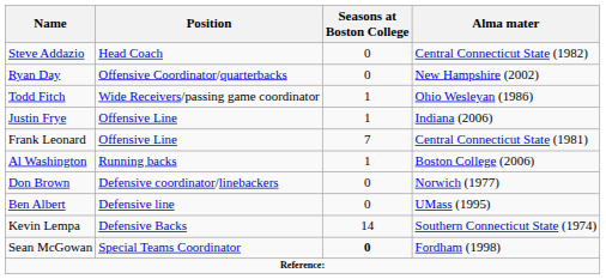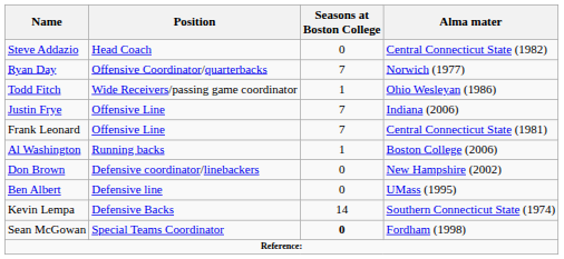 <table class="wikitable" border="1" style="font-size:90%;">
 <tr>
 <th>Name</th>
 <th>Position</th>
 <th>Seasons at<br>Boston College</th>
 <th>Alma mater</th>
 </tr>
 <tr>
 <td><a href='#'>Steve Addazio</a></td>
 <td><a href='#'>Head Coach</a></td>
 <td align=center>0</td>
 <td><a href='#'>Central Connecticut State</a> (1982)</td>
 </tr>
 <tr>
 <td><a href='#'>Ryan Day</a></td>
 <td><a href='#'>Offensive Coordinator</a>/<a href='#'>quarterbacks</a></td>
-<td align=center>0</td>
-<td><a href='#'>New Hampshire</a> (2002)</td>
+<td align=center>7</td>
+<td><a href='#'>Norwich</a> (1977)</td>
 </tr>
 <tr>
 <td><a href='#'>Todd Fitch</a></td>
 <td><a href='#'>Wide Receivers</a>/passing game coordinator</td>
 <td align=center>1</td>
 <td><a href='#'>Ohio Wesleyan</a> (1986)</td>
 </tr>
 <tr>
 <td><a href='#'>Justin Frye</a></td>
 <td><a href='#'>Offensive Line</a></td>
-<td align=center>1</td>
+<td align=center>7</td>
 <td><a href='#'>Indiana</a> (2006)</td>
 </tr>
 <tr>
 <td>Frank Leonard</td>
 <td><a href='#'>Offensive Line</a></td>
 <td align=center>7</td>
 <td><a href='#'>Central Connecticut State</a> (1981)</td>
 </tr>
 <tr>
 <td><a href='#'>Al Washington</a></td>
 <td><a href='#'>Running backs</a></td>
 <td align=center>1</td>
 <td><a href='#'>Boston College</a> (2006)</td>
 </tr>
 <tr>
 <td><a href='#'>Don Brown</a></td>
 <td><a href='#'>Defensive coordinator</a>/<a href='#'>linebackers</a></td>
 <td align=center>0</td>
-<td><a href='#'>Norwich</a> (1977)</td>
+<td><a href='#'>New Hampshire</a> (2002)</td>
 </tr>
 <tr>
 <td><a href='#'>Ben Albert</a></td>
 <td><a href='#'>Defensive line</a></td>
 <td align=center>0</td>
 <td><a href='#'>UMass</a> (1995)</td>
 </tr>
 <tr>
 <td>Kevin Lempa</td>
 <td><a href='#'>Defensive Backs</a></td>
 <td align=center>14</td>
 <td><a href='#'>Southern Connecticut State</a> (1974)</td>
 </tr>
 <tr>
 <td>Sean McGowan</td>
 <td><a href='#'>Special Teams Coordinator</a></td>
 <td align=center><strong>0</strong></td>
 <td><a href='#'>Fordham</a> (1998)</td>
 </tr>
 <tr>
 <td colspan="4" style="font-size: 8pt" align="center"><strong>Reference:</strong></td>
 </tr>
 </table>
